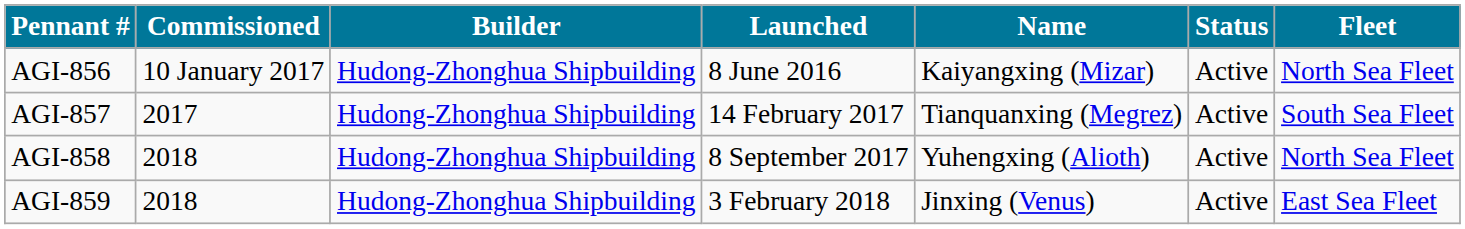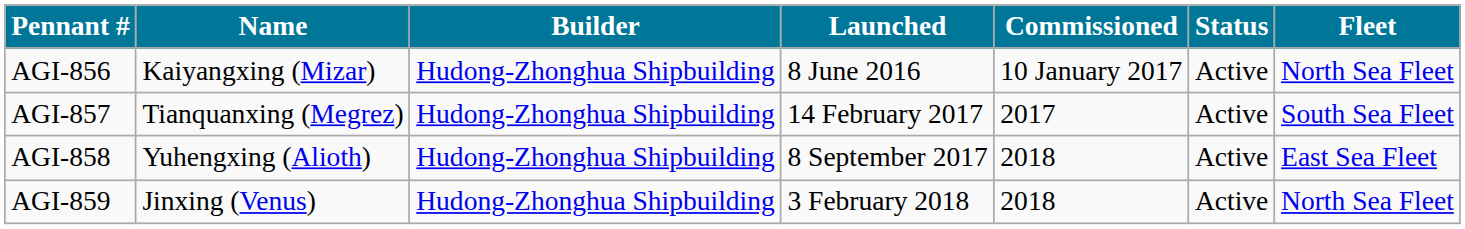 <table class="wikitable">
 <tr>
 <th style="background:#079;color:#fff;">Pennant #</th>
-<th style="background:#079;color:#fff;">Commissioned</th>
+<th style="background:#079;color:#fff;">Name</th>
 <th style="background:#079;color:#fff;">Builder</th>
 <th style="background:#079;color:#fff;">Launched</th>
-<th style="background:#079;color:#fff;">Name</th>
+<th style="background:#079;color:#fff;">Commissioned</th>
 <th style="background:#079;color:#fff;">Status</th>
 <th style="background:#079;color:#fff;">Fleet</th>
 </tr>
 <tr>
 <td>AGI-856</td>
-<td>10 January 2017</td>
+<td>Kaiyangxing (<a href='#'>Mizar</a>)</td>
 <td><a href='#'>Hudong-Zhonghua Shipbuilding</a></td>
 <td>8 June 2016</td>
-<td>Kaiyangxing (<a href='#'>Mizar</a>)</td>
+<td>10 January 2017</td>
 <td>Active</td>
 <td><a href='#'>North Sea Fleet</a></td>
 </tr>
 <tr>
 <td>AGI-857</td>
-<td>2017</td>
+<td>Tianquanxing (<a href='#'>Megrez</a>)</td>
 <td><a href='#'>Hudong-Zhonghua Shipbuilding</a></td>
 <td>14 February 2017</td>
-<td>Tianquanxing (<a href='#'>Megrez</a>)</td>
+<td>2017</td>
 <td>Active</td>
 <td><a href='#'>South Sea Fleet</a></td>
 </tr>
 <tr>
 <td>AGI-858</td>
-<td>2018</td>
+<td>Yuhengxing (<a href='#'>Alioth</a>)</td>
 <td><a href='#'>Hudong-Zhonghua Shipbuilding</a></td>
 <td>8 September 2017</td>
-<td>Yuhengxing (<a href='#'>Alioth</a>)</td>
+<td>2018</td>
+<td>Active</td>
+<td><a href='#'>East Sea Fleet</a></td>
+</tr>
+<tr>
+<td>AGI-859</td>
+<td>Jinxing (<a href='#'>Venus</a>)</td>
+<td><a href='#'>Hudong-Zhonghua Shipbuilding</a></td>
+<td>3 February 2018</td>
+<td>2018</td>
 <td>Active</td>
 <td><a href='#'>North Sea Fleet</a></td>
 </tr>
-<tr>
-<td>AGI-859</td>
-<td>2018</td>
-<td><a href='#'>Hudong-Zhonghua Shipbuilding</a></td>
-<td>3 February 2018</td>
-<td>Jinxing (<a href='#'>Venus</a>)</td>
-<td>Active</td>
-<td><a href='#'>East Sea Fleet</a></td>
-</tr>
 </table>
